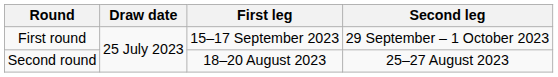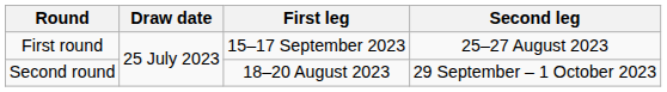 <table class="wikitable" style="text-align:center">
 <tr>
 <th>Round</th>
 <th>Draw date</th>
 <th>First leg</th>
 <th>Second leg</th>
 </tr>
 <tr>
 <td>First round</td>
 <td rowspan=2>25 July 2023</td>
 <td>15–17 September 2023</td>
-<td>29 September – 1 October 2023</td>
+<td>25–27 August 2023</td>
 </tr>
 <tr>
 <td>Second round</td>
 <td>18–20 August 2023</td>
-<td>25–27 August 2023</td>
+<td>29 September – 1 October 2023</td>
 </tr>
 </table>
